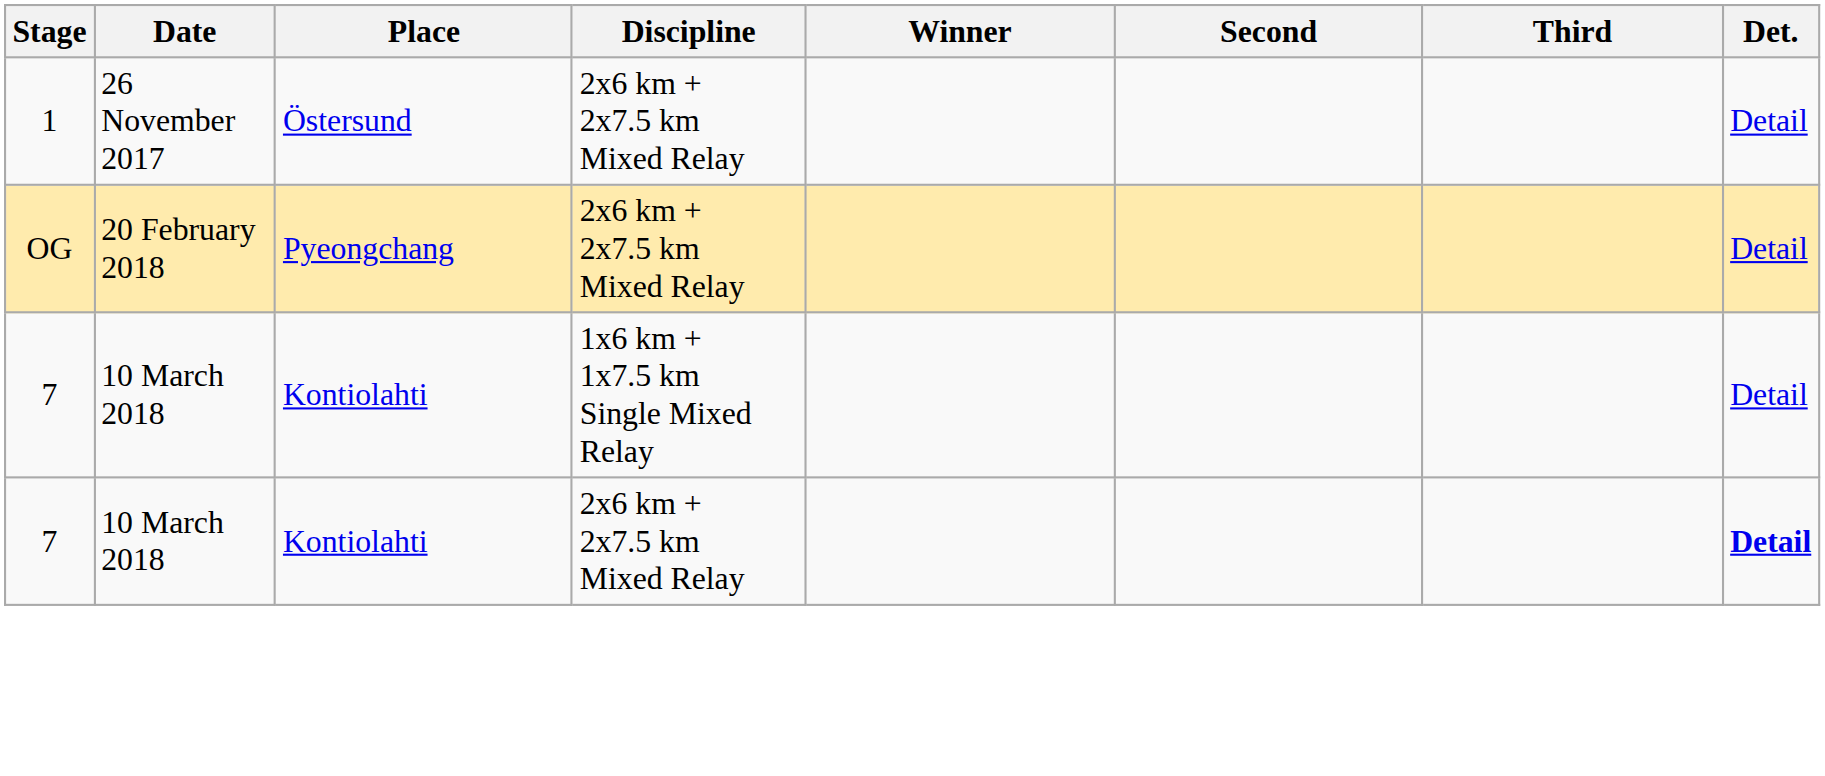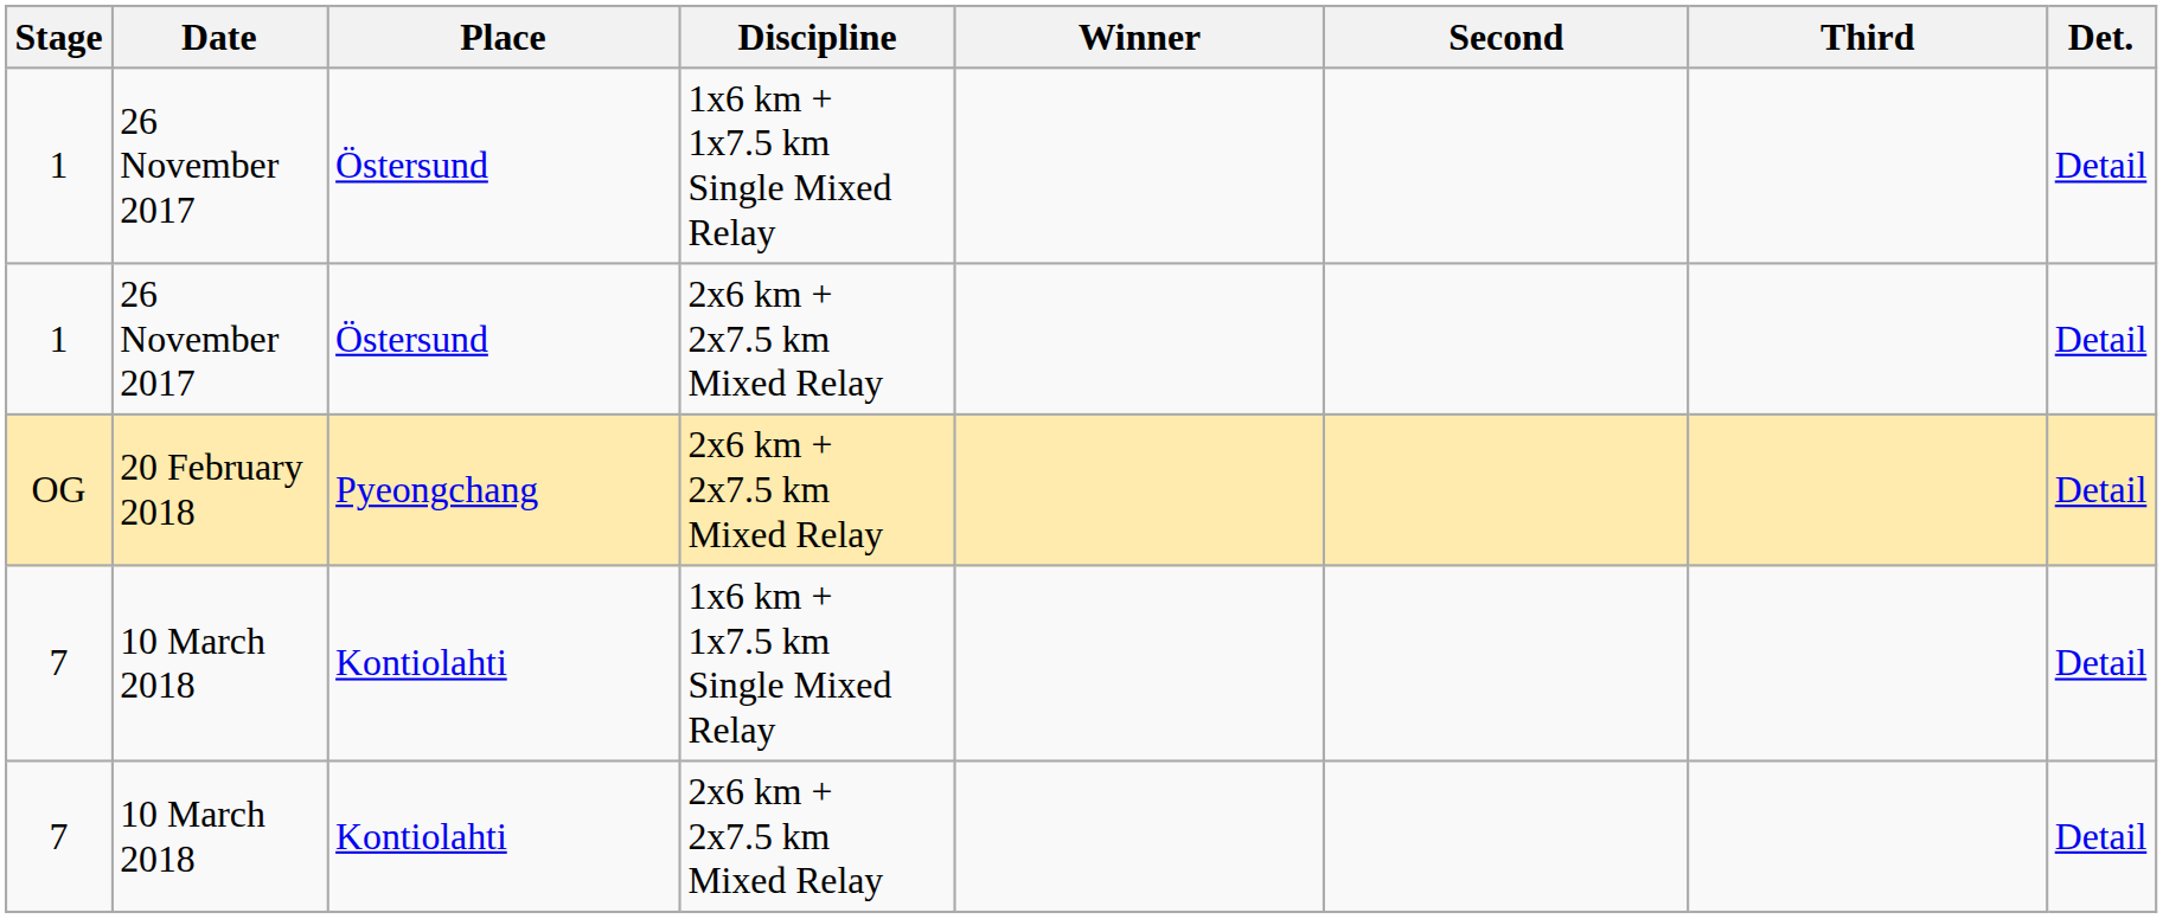 <table class="wikitable" style="font-size:95%;">
 <tr>
 <th width="30">Stage</th>
 <th width="90">Date</th>
 <th width="169">Place</th>
 <th width="130">Discipline</th>
 <th width="200">Winner</th>
 <th width="200">Second</th>
 <th width="200">Third</th>
 <th width="10">Det.</th>
+</tr>
+<tr>
+<td align=center>1</td>
+<td>26 November 2017</td>
+<td> <a href='#'>Östersund</a></td>
+<td>1x6 km + 1x7.5 km <br> Single Mixed Relay</td>
+<td></td>
+<td></td>
+<td></td>
+<td><a href='#'>Detail</a></td>
 </tr>
 <tr>
 <td align=center>1</td>
 <td>26 November 2017</td>
 <td> <a href='#'>Östersund</a></td>
 <td>2x6 km + 2x7.5 km <br> Mixed Relay</td>
 <td></td>
 <td></td>
 <td></td>
 <td><a href='#'>Detail</a></td>
 </tr>
 <tr style="background:#FFEBAD">
 <td align=center>OG</td>
 <td>20 February 2018</td>
 <td> <a href='#'>Pyeongchang</a></td>
 <td>2x6 km + 2x7.5 km <br> Mixed Relay</td>
 <td></td>
 <td></td>
 <td></td>
 <td><a href='#'>Detail</a></td>
 </tr>
 <tr>
 <td align=center>7</td>
 <td>10 March 2018</td>
 <td> <a href='#'>Kontiolahti</a></td>
 <td>1x6 km + 1x7.5 km <br> Single Mixed Relay</td>
 <td></td>
 <td></td>
 <td></td>
 <td><a href='#'>Detail</a></td>
 </tr>
 <tr>
 <td align=center>7</td>
 <td>10 March 2018</td>
 <td> <a href='#'>Kontiolahti</a></td>
 <td>2x6 km + 2x7.5 km <br> Mixed Relay</td>
 <td></td>
 <td></td>
 <td></td>
-<td><strong><a href='#'>Detail</a></strong></td>
+<td><a href='#'>Detail</a></td>
 </tr>
 </table>
